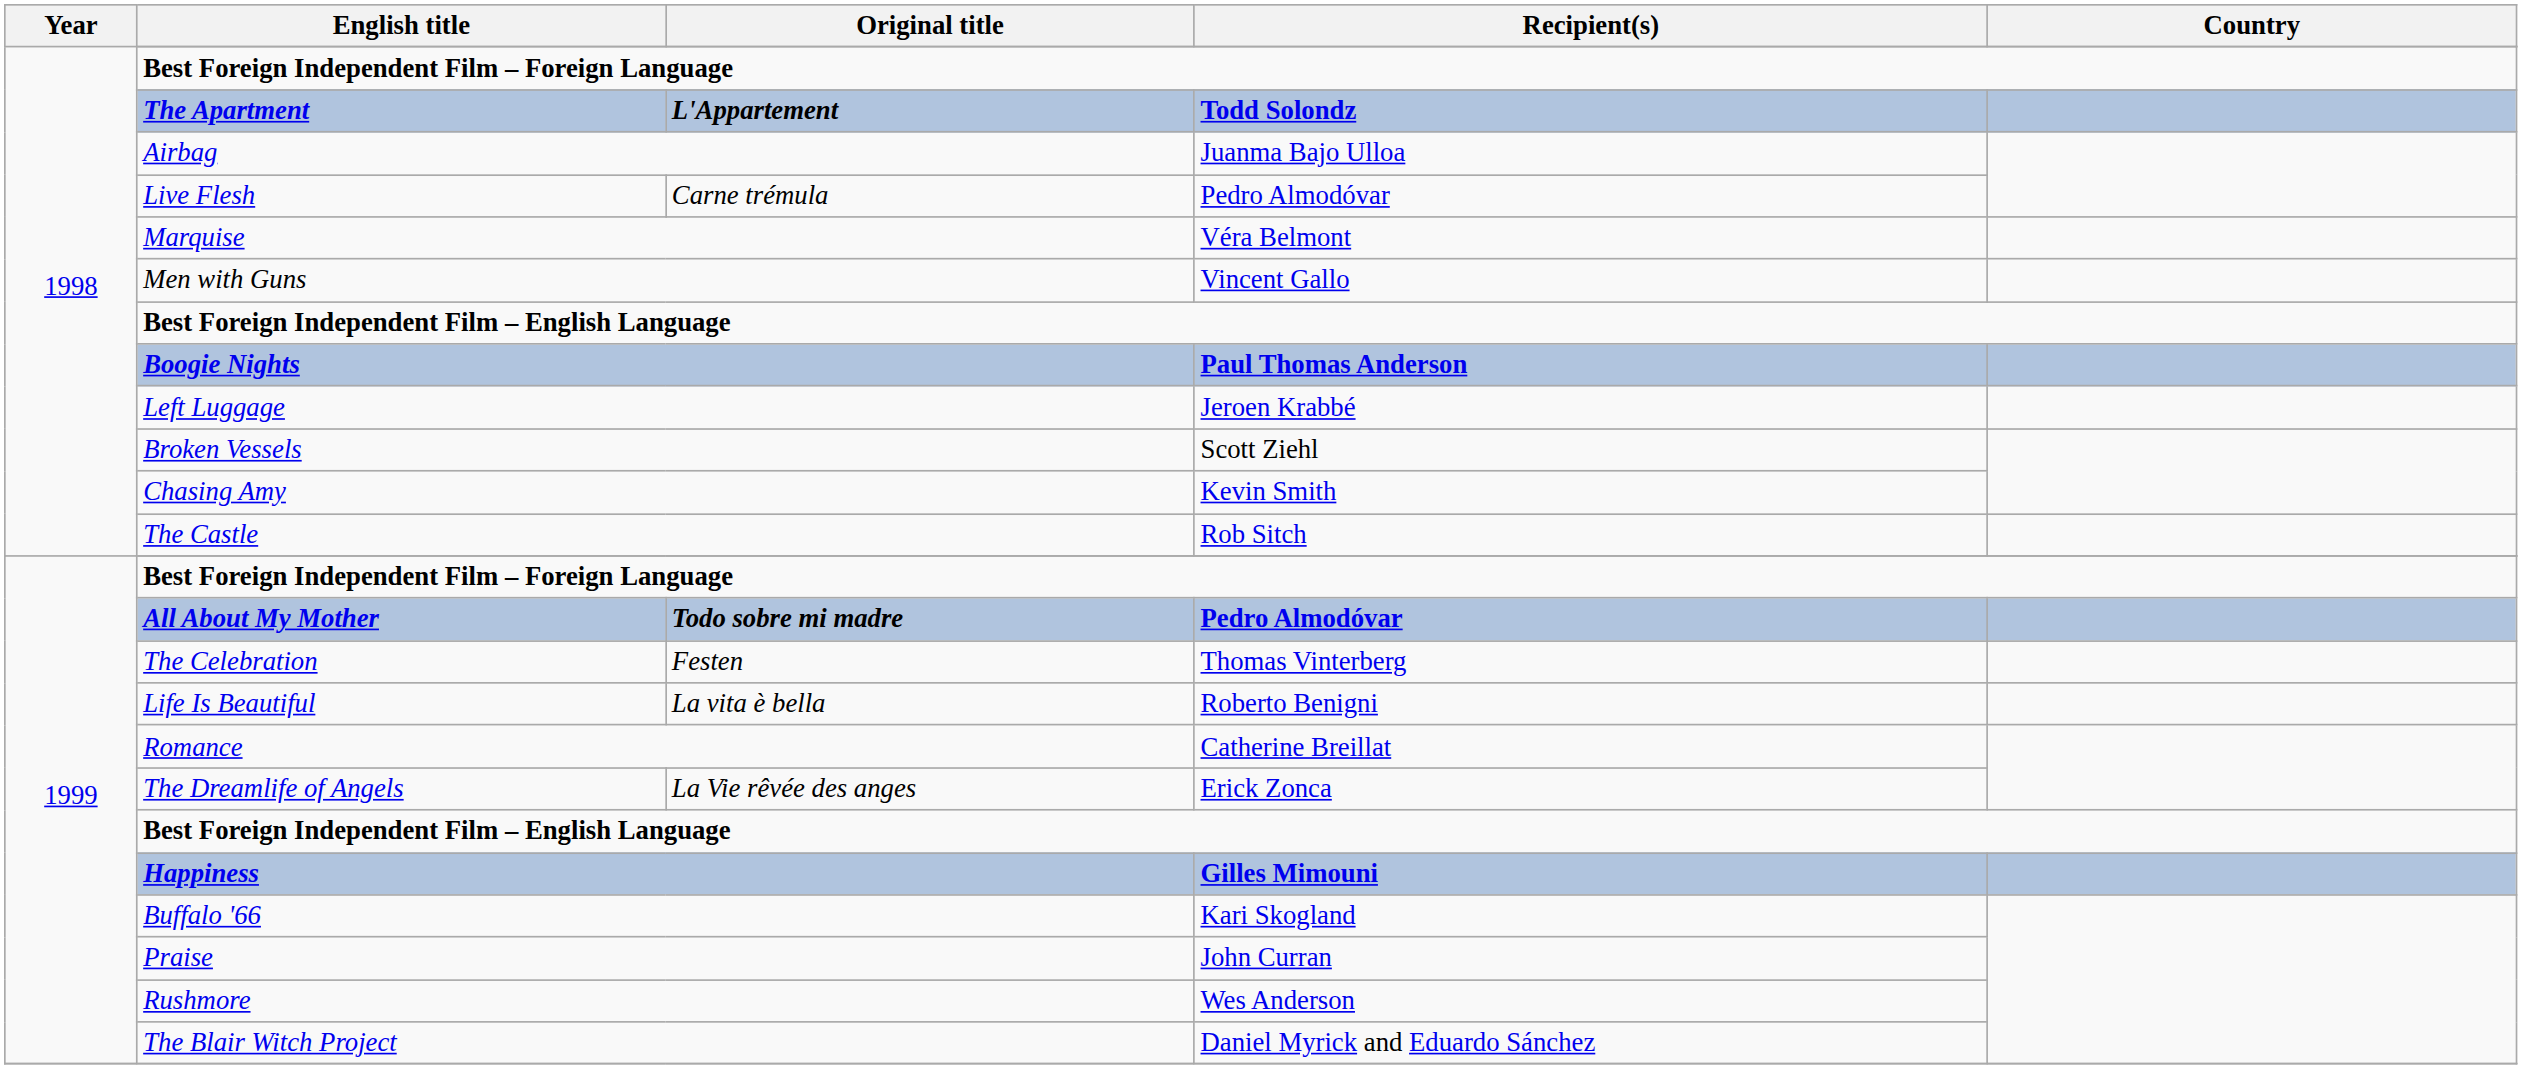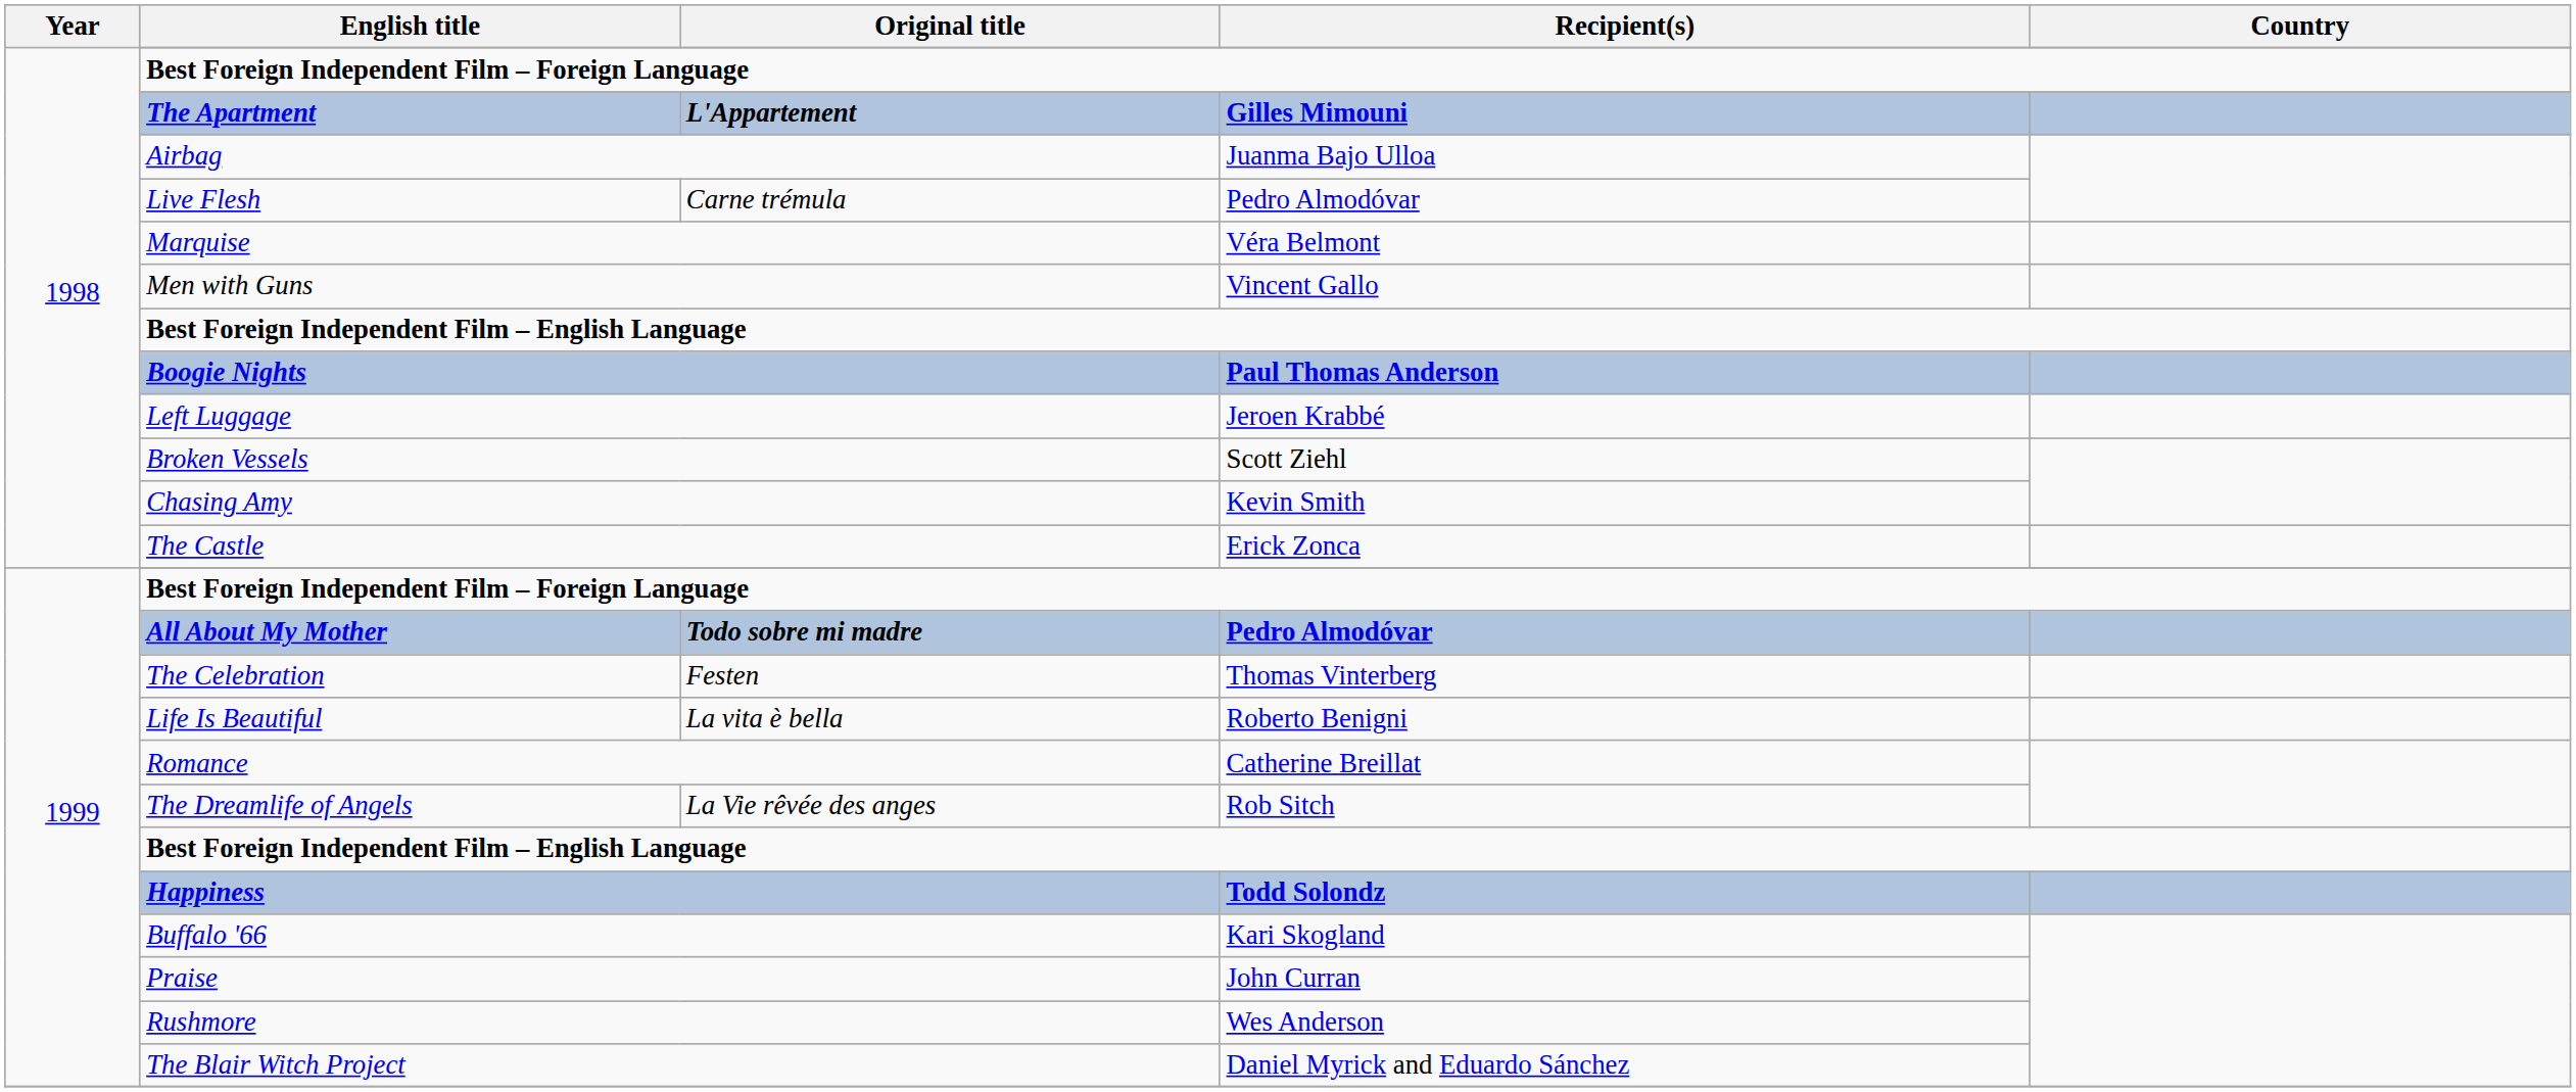 <table class="wikitable" width="95%" cellpadding="5">
 <tr>
 <th width="5%">Year</th>
 <th width="20%">English title</th>
 <th width="20%">Original title</th>
 <th width="30%">Recipient(s)</th>
 <th width="20%">Country</th>
 </tr>
 <tr>
 <td rowspan="13" style="text-align:center;"><a href='#'>1998</a><br><br></td>
 </tr>
 <tr>
 <td colspan="4"><strong>Best Foreign Independent Film – Foreign Language</strong></td>
 </tr>
 <tr>
 <td style="background:#B0C4DE"><strong><em><a href='#'>The Apartment</a></em></strong></td>
 <td style="background:#B0C4DE"><strong><em>L'Appartement</em></strong></td>
-<td style="background:#B0C4DE"><strong><a href='#'>Todd Solondz</a></strong></td>
+<td style="background:#B0C4DE"><strong><a href='#'>Gilles Mimouni</a></strong></td>
 <td style="background:#B0C4DE"><strong></strong></td>
 </tr>
 <tr>
 <td colspan="2"><em><a href='#'>Airbag</a></em></td>
 <td><a href='#'>Juanma Bajo Ulloa</a></td>
 <td rowspan="2"></td>
 </tr>
 <tr>
 <td><em><a href='#'>Live Flesh</a></em></td>
 <td><em>Carne trémula</em></td>
 <td><a href='#'>Pedro Almodóvar</a></td>
 </tr>
 <tr>
 <td colspan="2"><em><a href='#'>Marquise</a></em></td>
 <td><a href='#'>Véra Belmont</a></td>
 <td></td>
 </tr>
 <tr>
 <td colspan="2"><em>Men with Guns</em></td>
 <td><a href='#'>Vincent Gallo</a></td>
 <td></td>
 </tr>
 <tr>
 <td colspan="4"><strong>Best Foreign Independent Film – English Language</strong></td>
 </tr>
 <tr>
 <td colspan="2" style="background:#B0C4DE"><strong><em><a href='#'>Boogie Nights</a></em></strong></td>
 <td style="background:#B0C4DE"><strong><a href='#'>Paul Thomas Anderson</a></strong></td>
 <td style="background:#B0C4DE"><strong></strong></td>
 </tr>
 <tr>
 <td colspan="2"><em><a href='#'>Left Luggage</a></em></td>
 <td><a href='#'>Jeroen Krabbé</a></td>
 <td></td>
 </tr>
 <tr>
 <td colspan="2"><em><a href='#'>Broken Vessels</a></em></td>
 <td>Scott Ziehl</td>
 <td rowspan="2"></td>
 </tr>
 <tr>
 <td colspan="2"><em><a href='#'>Chasing Amy</a></em></td>
 <td><a href='#'>Kevin Smith</a></td>
 </tr>
 <tr>
 <td colspan="2"><em><a href='#'>The Castle</a></em></td>
-<td><a href='#'>Rob Sitch</a></td>
+<td><a href='#'>Erick Zonca</a></td>
 <td></td>
 </tr>
 <tr>
 <td rowspan="13" style="text-align:center;"><a href='#'>1999</a><br><br></td>
 </tr>
 <tr>
 <td colspan="4"><strong>Best Foreign Independent Film – Foreign Language</strong></td>
 </tr>
 <tr>
 <td style="background:#B0C4DE"><strong><em><a href='#'>All About My Mother</a></em></strong></td>
 <td style="background:#B0C4DE"><strong><em>Todo sobre mi madre</em></strong></td>
 <td style="background:#B0C4DE"><strong><a href='#'>Pedro Almodóvar</a></strong></td>
 <td style="background:#B0C4DE"><strong></strong></td>
 </tr>
 <tr>
 <td><em><a href='#'>The Celebration</a></em></td>
 <td><em>Festen</em></td>
 <td><a href='#'>Thomas Vinterberg</a></td>
 <td></td>
 </tr>
 <tr>
 <td><em><a href='#'>Life Is Beautiful</a></em></td>
 <td><em>La vita è bella</em></td>
 <td><a href='#'>Roberto Benigni</a></td>
 <td></td>
 </tr>
 <tr>
 <td colspan="2"><em><a href='#'>Romance</a></em></td>
 <td><a href='#'>Catherine Breillat</a></td>
 <td rowspan="2"></td>
 </tr>
 <tr>
 <td><em><a href='#'>The Dreamlife of Angels</a></em></td>
 <td><em>La Vie rêvée des anges</em></td>
-<td><a href='#'>Erick Zonca</a></td>
+<td><a href='#'>Rob Sitch</a></td>
 </tr>
 <tr>
 <td colspan="4"><strong>Best Foreign Independent Film – English Language</strong></td>
 </tr>
 <tr>
 <td colspan="2" style="background:#B0C4DE"><strong><em><a href='#'>Happiness</a></em></strong></td>
-<td style="background:#B0C4DE"><strong><a href='#'>Gilles Mimouni</a></strong></td>
+<td style="background:#B0C4DE"><strong><a href='#'>Todd Solondz</a></strong></td>
 <td style="background:#B0C4DE"><strong></strong></td>
 </tr>
 <tr>
 <td colspan="2"><em><a href='#'>Buffalo '66</a></em></td>
 <td><a href='#'>Kari Skogland</a></td>
 <td rowspan="4"></td>
 </tr>
 <tr>
 <td colspan="2"><em><a href='#'>Praise</a></em></td>
 <td><a href='#'>John Curran</a></td>
 </tr>
 <tr>
 <td colspan="2"><em><a href='#'>Rushmore</a></em></td>
 <td><a href='#'>Wes Anderson</a></td>
 </tr>
 <tr>
 <td colspan="2"><em><a href='#'>The Blair Witch Project</a></em></td>
 <td><a href='#'>Daniel Myrick</a> and <a href='#'>Eduardo Sánchez</a></td>
 </tr>
 <tr>
 </tr>
 </table>
